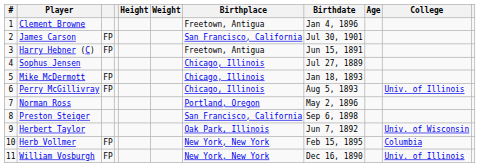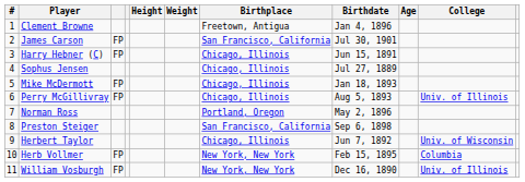 <table class="wikitable sortable" style="text-align: left; font-size: 90%; margin-left: 1em;">
 <tr>
 <th>#</th>
 <th>Player</th>
 <th></th>
 <th></th>
 <th>Height</th>
 <th>Weight</th>
 <th>Birthplace</th>
 <th>Birthdate</th>
 <th>Age</th>
 <th>College</th>
 <th></th>
 </tr>
 <tr>
 <td style="text-align: center;">1</td>
 <td data-sort-value="Browne, Clement"><a href='#'>Clement Browne</a></td>
 <td style="text-align: center;"></td>
 <td style="text-align: center;"></td>
 <td></td>
 <td></td>
 <td> Freetown, Antigua</td>
 <td>Jan 4, 1896</td>
 <td></td>
 <td></td>
 <td></td>
 </tr>
 <tr>
 <td style="text-align: center;">2</td>
 <td data-sort-value="Carson, James"><a href='#'>James Carson</a></td>
 <td style="text-align: center;">FP</td>
 <td style="text-align: center;"></td>
 <td></td>
 <td></td>
 <td> <a href='#'>San Francisco, California</a></td>
 <td>Jul 30, 1901</td>
 <td></td>
 <td></td>
 <td></td>
 </tr>
 <tr>
 <td style="text-align: center;">3</td>
 <td data-sort-value="Hebner, Harry"><a href='#'>Harry Hebner</a> (<a href='#'>C</a>)</td>
 <td style="text-align: center;">FP</td>
 <td style="text-align: center;"></td>
 <td></td>
 <td></td>
-<td> Freetown, Antigua</td>
+<td> <a href='#'>Chicago, Illinois</a></td>
 <td>Jun 15, 1891</td>
 <td></td>
 <td></td>
 <td></td>
 </tr>
 <tr>
 <td style="text-align: center;">4</td>
 <td data-sort-value="Jensen, Sophus"><a href='#'>Sophus Jensen</a></td>
 <td style="text-align: center;"></td>
 <td style="text-align: center;"></td>
 <td></td>
 <td></td>
 <td> <a href='#'>Chicago, Illinois</a></td>
 <td>Jul 27, 1889</td>
 <td></td>
 <td></td>
 <td></td>
 </tr>
 <tr>
 <td style="text-align: center;">5</td>
 <td data-sort-value="McDermott, Mike"><a href='#'>Mike McDermott</a></td>
 <td style="text-align: center;">FP</td>
 <td style="text-align: center;"></td>
 <td></td>
 <td></td>
 <td> <a href='#'>Chicago, Illinois</a></td>
 <td>Jan 18, 1893</td>
 <td></td>
 <td></td>
 <td></td>
 </tr>
 <tr>
 <td style="text-align: center;">6</td>
 <td data-sort-value="McGillivray, Perry"><a href='#'>Perry McGillivray</a></td>
 <td style="text-align: center;">FP</td>
 <td style="text-align: center;"></td>
 <td></td>
 <td></td>
 <td> <a href='#'>Chicago, Illinois</a></td>
 <td>Aug 5, 1893</td>
 <td></td>
 <td><a href='#'>Univ. of Illinois</a></td>
 <td></td>
 </tr>
 <tr>
 <td style="text-align: center;">7</td>
 <td data-sort-value="Ross, Norman"><a href='#'>Norman Ross</a></td>
 <td style="text-align: center;"></td>
 <td style="text-align: center;"></td>
 <td></td>
 <td></td>
 <td> <a href='#'>Portland, Oregon</a></td>
 <td>May 2, 1896</td>
 <td></td>
 <td></td>
 <td></td>
 </tr>
 <tr>
 <td style="text-align: center;">8</td>
 <td data-sort-value="Steiger, Preston"><a href='#'>Preston Steiger</a></td>
 <td style="text-align: center;"></td>
 <td style="text-align: center;"></td>
 <td></td>
 <td></td>
 <td> <a href='#'>San Francisco, California</a></td>
 <td>Sep 6, 1898</td>
 <td></td>
 <td></td>
 <td></td>
 </tr>
 <tr>
 <td style="text-align: center;">9</td>
 <td data-sort-value="Taylor, Herbert"><a href='#'>Herbert Taylor</a></td>
 <td style="text-align: center;"></td>
 <td style="text-align: center;"></td>
 <td></td>
 <td></td>
-<td> <a href='#'>Oak Park, Illinois</a></td>
+<td> <a href='#'>Chicago, Illinois</a></td>
 <td>Jun 7, 1892</td>
 <td></td>
 <td><a href='#'>Univ. of Wisconsin</a></td>
 <td></td>
 </tr>
 <tr>
 <td style="text-align: center;">10</td>
 <td data-sort-value="Vollmer, Herb"><a href='#'>Herb Vollmer</a></td>
 <td style="text-align: center;">FP</td>
 <td style="text-align: center;"></td>
 <td></td>
 <td></td>
 <td> <a href='#'>New York, New York</a></td>
 <td>Feb 15, 1895</td>
 <td></td>
 <td><a href='#'>Columbia</a></td>
 <td></td>
 </tr>
 <tr>
 <td style="text-align: center;">11</td>
 <td data-sort-value="Vosburgh, William"><a href='#'>William Vosburgh</a></td>
 <td style="text-align: center;">FP</td>
 <td style="text-align: center;"></td>
 <td></td>
 <td></td>
 <td> <a href='#'>New York, New York</a></td>
 <td>Dec 16, 1890</td>
 <td></td>
 <td><a href='#'>Univ. of Illinois</a></td>
 <td></td>
 </tr>
 </table>
